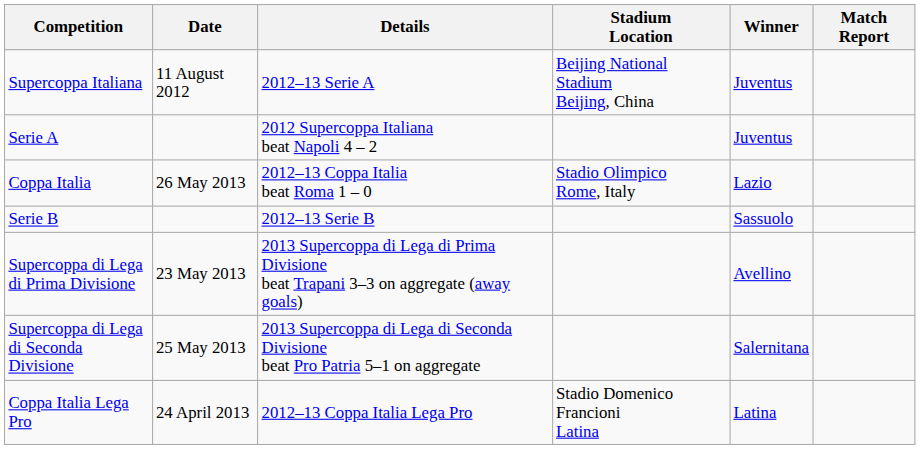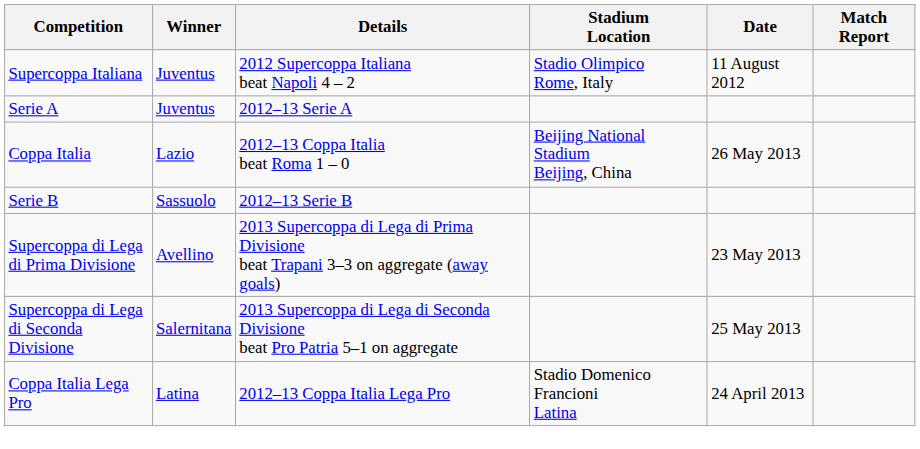 <table class="wikitable">
 <tr>
 <th>Competition</th>
-<th>Date</th>
+<th>Winner</th>
 <th>Details</th>
 <th>Stadium<br>Location</th>
-<th>Winner</th>
+<th>Date</th>
 <th>Match Report</th>
 </tr>
 <tr>
 <td><a href='#'>Supercoppa Italiana</a></td>
+<td><a href='#'>Juventus</a></td>
+<td><a href='#'>2012 Supercoppa Italiana</a><br>beat <a href='#'>Napoli</a> 4 – 2 </td>
+<td><a href='#'>Stadio Olimpico</a><br><a href='#'>Rome</a>, Italy</td>
 <td>11 August 2012</td>
-<td><a href='#'>2012–13 Serie A</a><br></td>
-<td><a href='#'>Beijing National Stadium</a><br><a href='#'>Beijing</a>, China</td>
-<td><a href='#'>Juventus</a></td>
 <td></td>
 </tr>
 <tr>
 <td><a href='#'>Serie A</a></td>
+<td><a href='#'>Juventus</a></td>
+<td><a href='#'>2012–13 Serie A</a><br></td>
 <td></td>
-<td><a href='#'>2012 Supercoppa Italiana</a><br>beat <a href='#'>Napoli</a> 4 – 2 </td>
 <td></td>
-<td><a href='#'>Juventus</a></td>
 <td></td>
 </tr>
 <tr>
 <td><a href='#'>Coppa Italia</a></td>
+<td><a href='#'>Lazio</a></td>
+<td><a href='#'>2012–13 Coppa Italia</a><br>beat <a href='#'>Roma</a> 1 – 0</td>
+<td><a href='#'>Beijing National Stadium</a><br><a href='#'>Beijing</a>, China</td>
 <td>26 May 2013</td>
-<td><a href='#'>2012–13 Coppa Italia</a><br>beat <a href='#'>Roma</a> 1 – 0</td>
-<td><a href='#'>Stadio Olimpico</a><br><a href='#'>Rome</a>, Italy</td>
-<td><a href='#'>Lazio</a></td>
 <td></td>
 </tr>
 <tr>
 <td><a href='#'>Serie B</a></td>
-<td></td>
+<td><a href='#'>Sassuolo</a></td>
 <td><a href='#'>2012–13 Serie B</a><br></td>
 <td></td>
-<td><a href='#'>Sassuolo</a></td>
+<td></td>
 <td></td>
 </tr>
 <tr>
 <td><a href='#'>Supercoppa di Lega<br>di Prima Divisione</a></td>
-<td>23 May 2013</td>
+<td><a href='#'>Avellino</a></td>
 <td><a href='#'>2013 Supercoppa di Lega di Prima Divisione</a><br>beat <a href='#'>Trapani</a> 3–3 on aggregate (<a href='#'>away goals</a>)</td>
 <td></td>
-<td><a href='#'>Avellino</a></td>
+<td>23 May 2013</td>
 <td></td>
 </tr>
 <tr>
 <td><a href='#'>Supercoppa di Lega<br>di Seconda Divisione</a></td>
-<td>25 May 2013</td>
+<td><a href='#'>Salernitana</a></td>
 <td><a href='#'>2013 Supercoppa di Lega di Seconda Divisione</a><br>beat <a href='#'>Pro Patria</a> 5–1 on aggregate</td>
 <td></td>
-<td><a href='#'>Salernitana</a></td>
+<td>25 May 2013</td>
 <td></td>
 </tr>
 <tr>
 <td><a href='#'>Coppa Italia Lega Pro</a></td>
-<td>24 April 2013</td>
+<td><a href='#'>Latina</a></td>
 <td><a href='#'>2012–13 Coppa Italia Lega Pro</a><br></td>
 <td>Stadio Domenico Francioni<br><a href='#'>Latina</a></td>
-<td><a href='#'>Latina</a></td>
+<td>24 April 2013</td>
 <td></td>
 </tr>
 </table>
